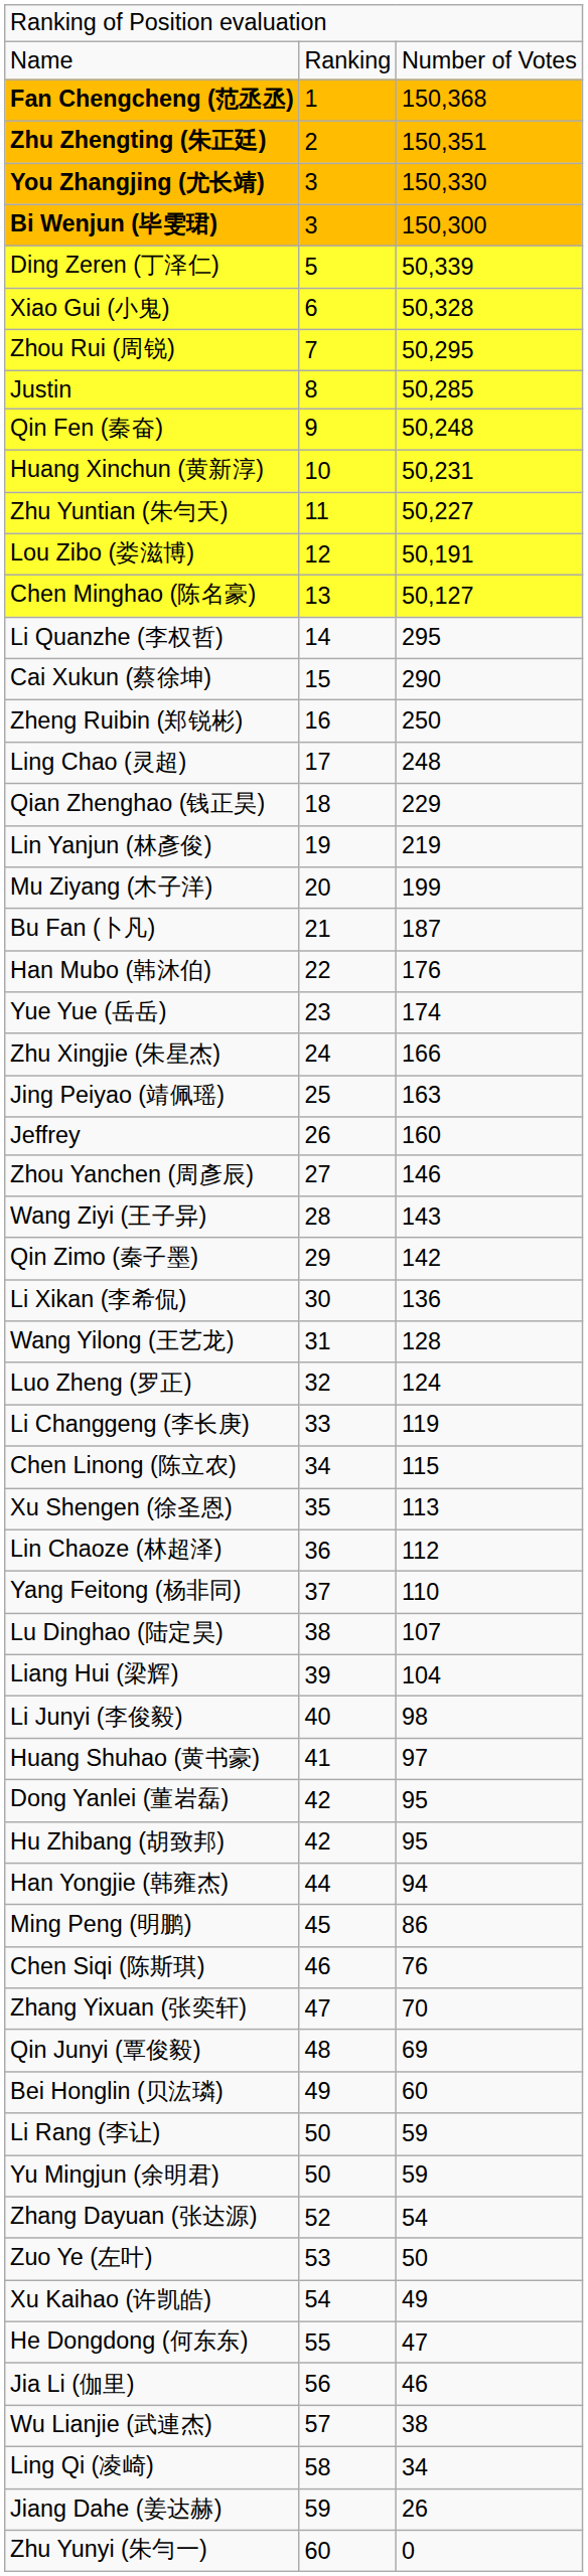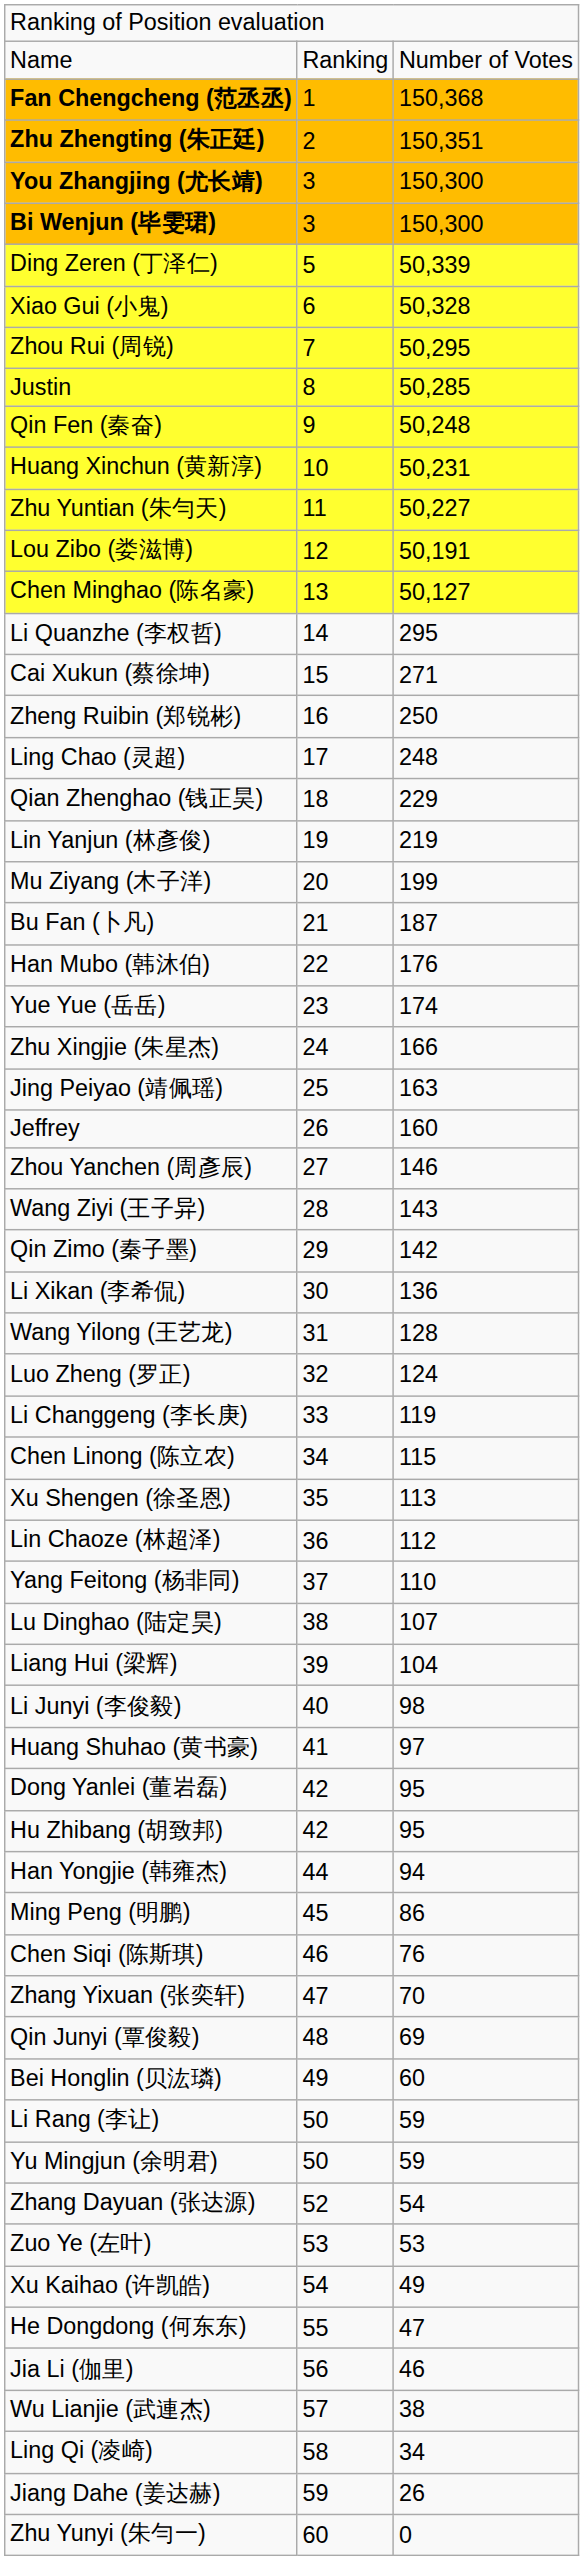 <table class="wikitable mw-collapsible">
 <tr>
 <td colspan="3">Ranking of Position evaluation</td>
 </tr>
 <tr>
 <td>Name</td>
 <td>Ranking</td>
 <td>Number of Votes</td>
 </tr>
 <tr>
 <td style=background:#FFBC00;><strong>Fan Chengcheng (范丞丞)</strong></td>
 <td style=background:#FFBC00;>1</td>
 <td style=background:#FFBC00;>150,368</td>
 </tr>
 <tr>
 <td style=background:#FFBC00;><strong>Zhu Zhengting (朱正廷)</strong></td>
 <td style=background:#FFBC00;>2</td>
 <td style=background:#FFBC00;>150,351</td>
 </tr>
 <tr>
 <td style=background:#FFBC00;><strong>You Zhangjing (尤长靖)</strong></td>
 <td style=background:#FFBC00;>3</td>
-<td style=background:#FFBC00;>150,330</td>
+<td style=background:#FFBC00;>150,300</td>
 </tr>
 <tr>
 <td style=background:#FFBC00;><strong>Bi Wenjun (毕雯珺)</strong></td>
 <td style=background:#FFBC00;>3</td>
 <td style=background:#FFBC00;>150,300</td>
 </tr>
 <tr>
 <td style=background:#FFFF2F;>Ding Zeren (丁泽仁)</td>
 <td style=background:#FFFF2F;>5</td>
 <td style=background:#FFFF2F;>50,339</td>
 </tr>
 <tr>
 <td style=background:#FFFF2F;>Xiao Gui (小鬼)</td>
 <td style=background:#FFFF2F;>6</td>
 <td style=background:#FFFF2F;>50,328</td>
 </tr>
 <tr>
 <td style=background:#FFFF2F;>Zhou Rui (周锐)</td>
 <td style=background:#FFFF2F;>7</td>
 <td style=background:#FFFF2F;>50,295</td>
 </tr>
 <tr>
 <td style=background:#FFFF2F;>Justin</td>
 <td style=background:#FFFF2F;>8</td>
 <td style=background:#FFFF2F;>50,285</td>
 </tr>
 <tr>
 <td style=background:#FFFF2F;>Qin Fen (秦奋)</td>
 <td style=background:#FFFF2F;>9</td>
 <td style=background:#FFFF2F;>50,248</td>
 </tr>
 <tr>
 <td style=background:#FFFF2F;>Huang Xinchun (黄新淳)</td>
 <td style=background:#FFFF2F;>10</td>
 <td style=background:#FFFF2F;>50,231</td>
 </tr>
 <tr>
 <td style=background:#FFFF2F;>Zhu Yuntian (朱勻天)</td>
 <td style=background:#FFFF2F;>11</td>
 <td style=background:#FFFF2F;>50,227</td>
 </tr>
 <tr>
 <td style=background:#FFFF2F;>Lou Zibo (娄滋博)</td>
 <td style=background:#FFFF2F;>12</td>
 <td style=background:#FFFF2F;>50,191</td>
 </tr>
 <tr>
 <td style=background:#FFFF2F;>Chen Minghao (陈名豪)</td>
 <td style=background:#FFFF2F;>13</td>
 <td style=background:#FFFF2F;>50,127</td>
 </tr>
 <tr>
 <td>Li Quanzhe (李权哲)</td>
 <td>14</td>
 <td>295</td>
 </tr>
 <tr>
 <td>Cai Xukun (蔡徐坤)</td>
 <td>15</td>
-<td>290</td>
+<td>271</td>
 </tr>
 <tr>
 <td>Zheng Ruibin (郑锐彬)</td>
 <td>16</td>
 <td>250</td>
 </tr>
 <tr>
 <td>Ling Chao (灵超)</td>
 <td>17</td>
 <td>248</td>
 </tr>
 <tr>
 <td>Qian Zhenghao (钱正昊)</td>
 <td>18</td>
 <td>229</td>
 </tr>
 <tr>
 <td>Lin Yanjun (林彥俊)</td>
 <td>19</td>
 <td>219</td>
 </tr>
 <tr>
 <td>Mu Ziyang (木子洋)</td>
 <td>20</td>
 <td>199</td>
 </tr>
 <tr>
 <td>Bu Fan (卜凡)</td>
 <td>21</td>
 <td>187</td>
 </tr>
 <tr>
 <td>Han Mubo (韩沐伯)</td>
 <td>22</td>
 <td>176</td>
 </tr>
 <tr>
 <td>Yue Yue (岳岳)</td>
 <td>23</td>
 <td>174</td>
 </tr>
 <tr>
 <td>Zhu Xingjie (朱星杰)</td>
 <td>24</td>
 <td>166</td>
 </tr>
 <tr>
 <td>Jing Peiyao (靖佩瑶)</td>
 <td>25</td>
 <td>163</td>
 </tr>
 <tr>
 <td>Jeffrey</td>
 <td>26</td>
 <td>160</td>
 </tr>
 <tr>
 <td>Zhou Yanchen (周彥辰)</td>
 <td>27</td>
 <td>146</td>
 </tr>
 <tr>
 <td>Wang Ziyi (王子异)</td>
 <td>28</td>
 <td>143</td>
 </tr>
 <tr>
 <td>Qin Zimo (秦子墨)</td>
 <td>29</td>
 <td>142</td>
 </tr>
 <tr>
 <td>Li Xikan (李希侃)</td>
 <td>30</td>
 <td>136</td>
 </tr>
 <tr>
 <td>Wang Yilong (王艺龙)</td>
 <td>31</td>
 <td>128</td>
 </tr>
 <tr>
 <td>Luo Zheng (罗正)</td>
 <td>32</td>
 <td>124</td>
 </tr>
 <tr>
 <td>Li Changgeng (李长庚)</td>
 <td>33</td>
 <td>119</td>
 </tr>
 <tr>
 <td>Chen Linong (陈立农)</td>
 <td>34</td>
 <td>115</td>
 </tr>
 <tr>
 <td>Xu Shengen (徐圣恩)</td>
 <td>35</td>
 <td>113</td>
 </tr>
 <tr>
 <td>Lin Chaoze (林超泽)</td>
 <td>36</td>
 <td>112</td>
 </tr>
 <tr>
 <td>Yang Feitong (杨非同)</td>
 <td>37</td>
 <td>110</td>
 </tr>
 <tr>
 <td>Lu Dinghao (陆定昊)</td>
 <td>38</td>
 <td>107</td>
 </tr>
 <tr>
 <td>Liang Hui (梁辉)</td>
 <td>39</td>
 <td>104</td>
 </tr>
 <tr>
 <td>Li Junyi (李俊毅)</td>
 <td>40</td>
 <td>98</td>
 </tr>
 <tr>
 <td>Huang Shuhao (黄书豪)</td>
 <td>41</td>
 <td>97</td>
 </tr>
 <tr>
 <td>Dong Yanlei (董岩磊)</td>
 <td>42</td>
 <td>95</td>
 </tr>
 <tr>
 <td>Hu Zhibang (胡致邦)</td>
 <td>42</td>
 <td>95</td>
 </tr>
 <tr>
 <td>Han Yongjie (韩雍杰)</td>
 <td>44</td>
 <td>94</td>
 </tr>
 <tr>
 <td>Ming Peng (明鹏)</td>
 <td>45</td>
 <td>86</td>
 </tr>
 <tr>
 <td>Chen Siqi (陈斯琪)</td>
 <td>46</td>
 <td>76</td>
 </tr>
 <tr>
 <td>Zhang Yixuan (张奕轩)</td>
 <td>47</td>
 <td>70</td>
 </tr>
 <tr>
 <td>Qin Junyi (覃俊毅)</td>
 <td>48</td>
 <td>69</td>
 </tr>
 <tr>
 <td>Bei Honglin (贝汯璘)</td>
 <td>49</td>
 <td>60</td>
 </tr>
 <tr>
 <td>Li Rang (李让)</td>
 <td>50</td>
 <td>59</td>
 </tr>
 <tr>
 <td>Yu Mingjun (余明君)</td>
 <td>50</td>
 <td>59</td>
 </tr>
 <tr>
 <td>Zhang Dayuan (张达源)</td>
 <td>52</td>
 <td>54</td>
 </tr>
 <tr>
 <td>Zuo Ye (左叶)</td>
 <td>53</td>
-<td>50</td>
+<td>53</td>
 </tr>
 <tr>
 <td>Xu Kaihao (许凯皓)</td>
 <td>54</td>
 <td>49</td>
 </tr>
 <tr>
 <td>He Dongdong (何东东)</td>
 <td>55</td>
 <td>47</td>
 </tr>
 <tr>
 <td>Jia Li (伽里)</td>
 <td>56</td>
 <td>46</td>
 </tr>
 <tr>
 <td>Wu Lianjie (武連杰)</td>
 <td>57</td>
 <td>38</td>
 </tr>
 <tr>
 <td>Ling Qi (凌崎)</td>
 <td>58</td>
 <td>34</td>
 </tr>
 <tr>
 <td>Jiang Dahe (姜达赫)</td>
 <td>59</td>
 <td>26</td>
 </tr>
 <tr>
 <td>Zhu Yunyi (朱勻一)</td>
 <td>60</td>
 <td>0</td>
 </tr>
 </table>
